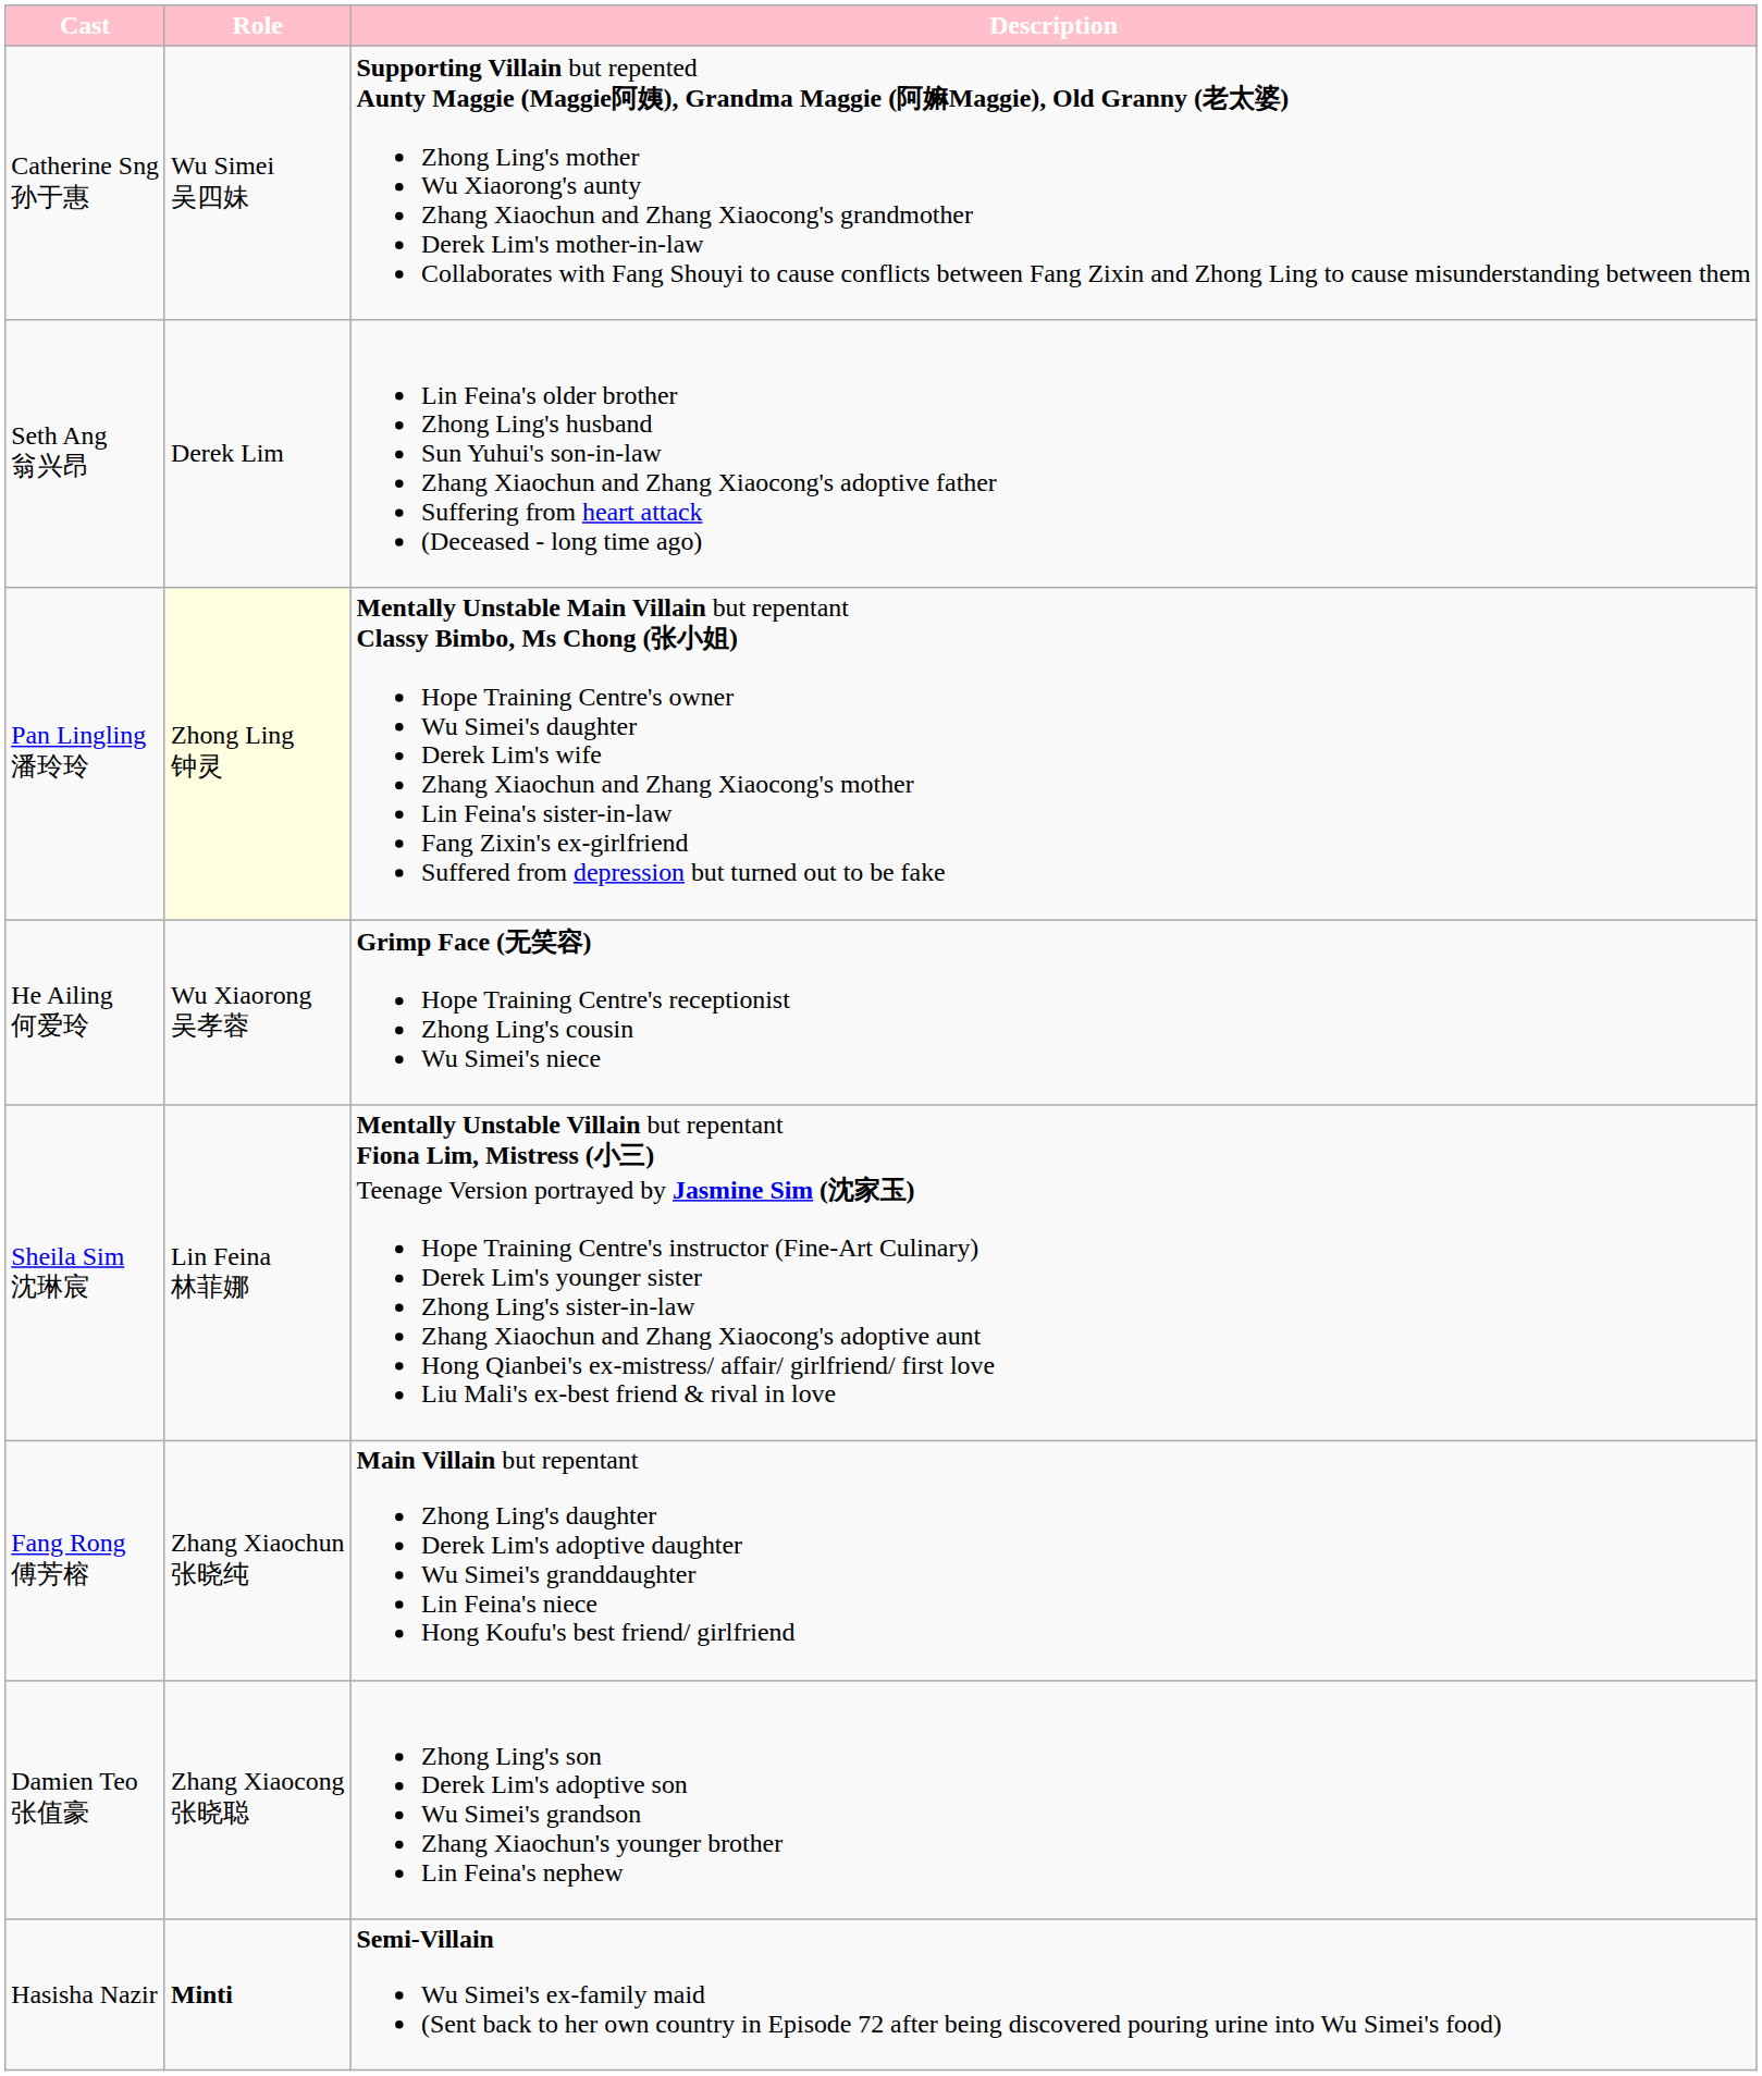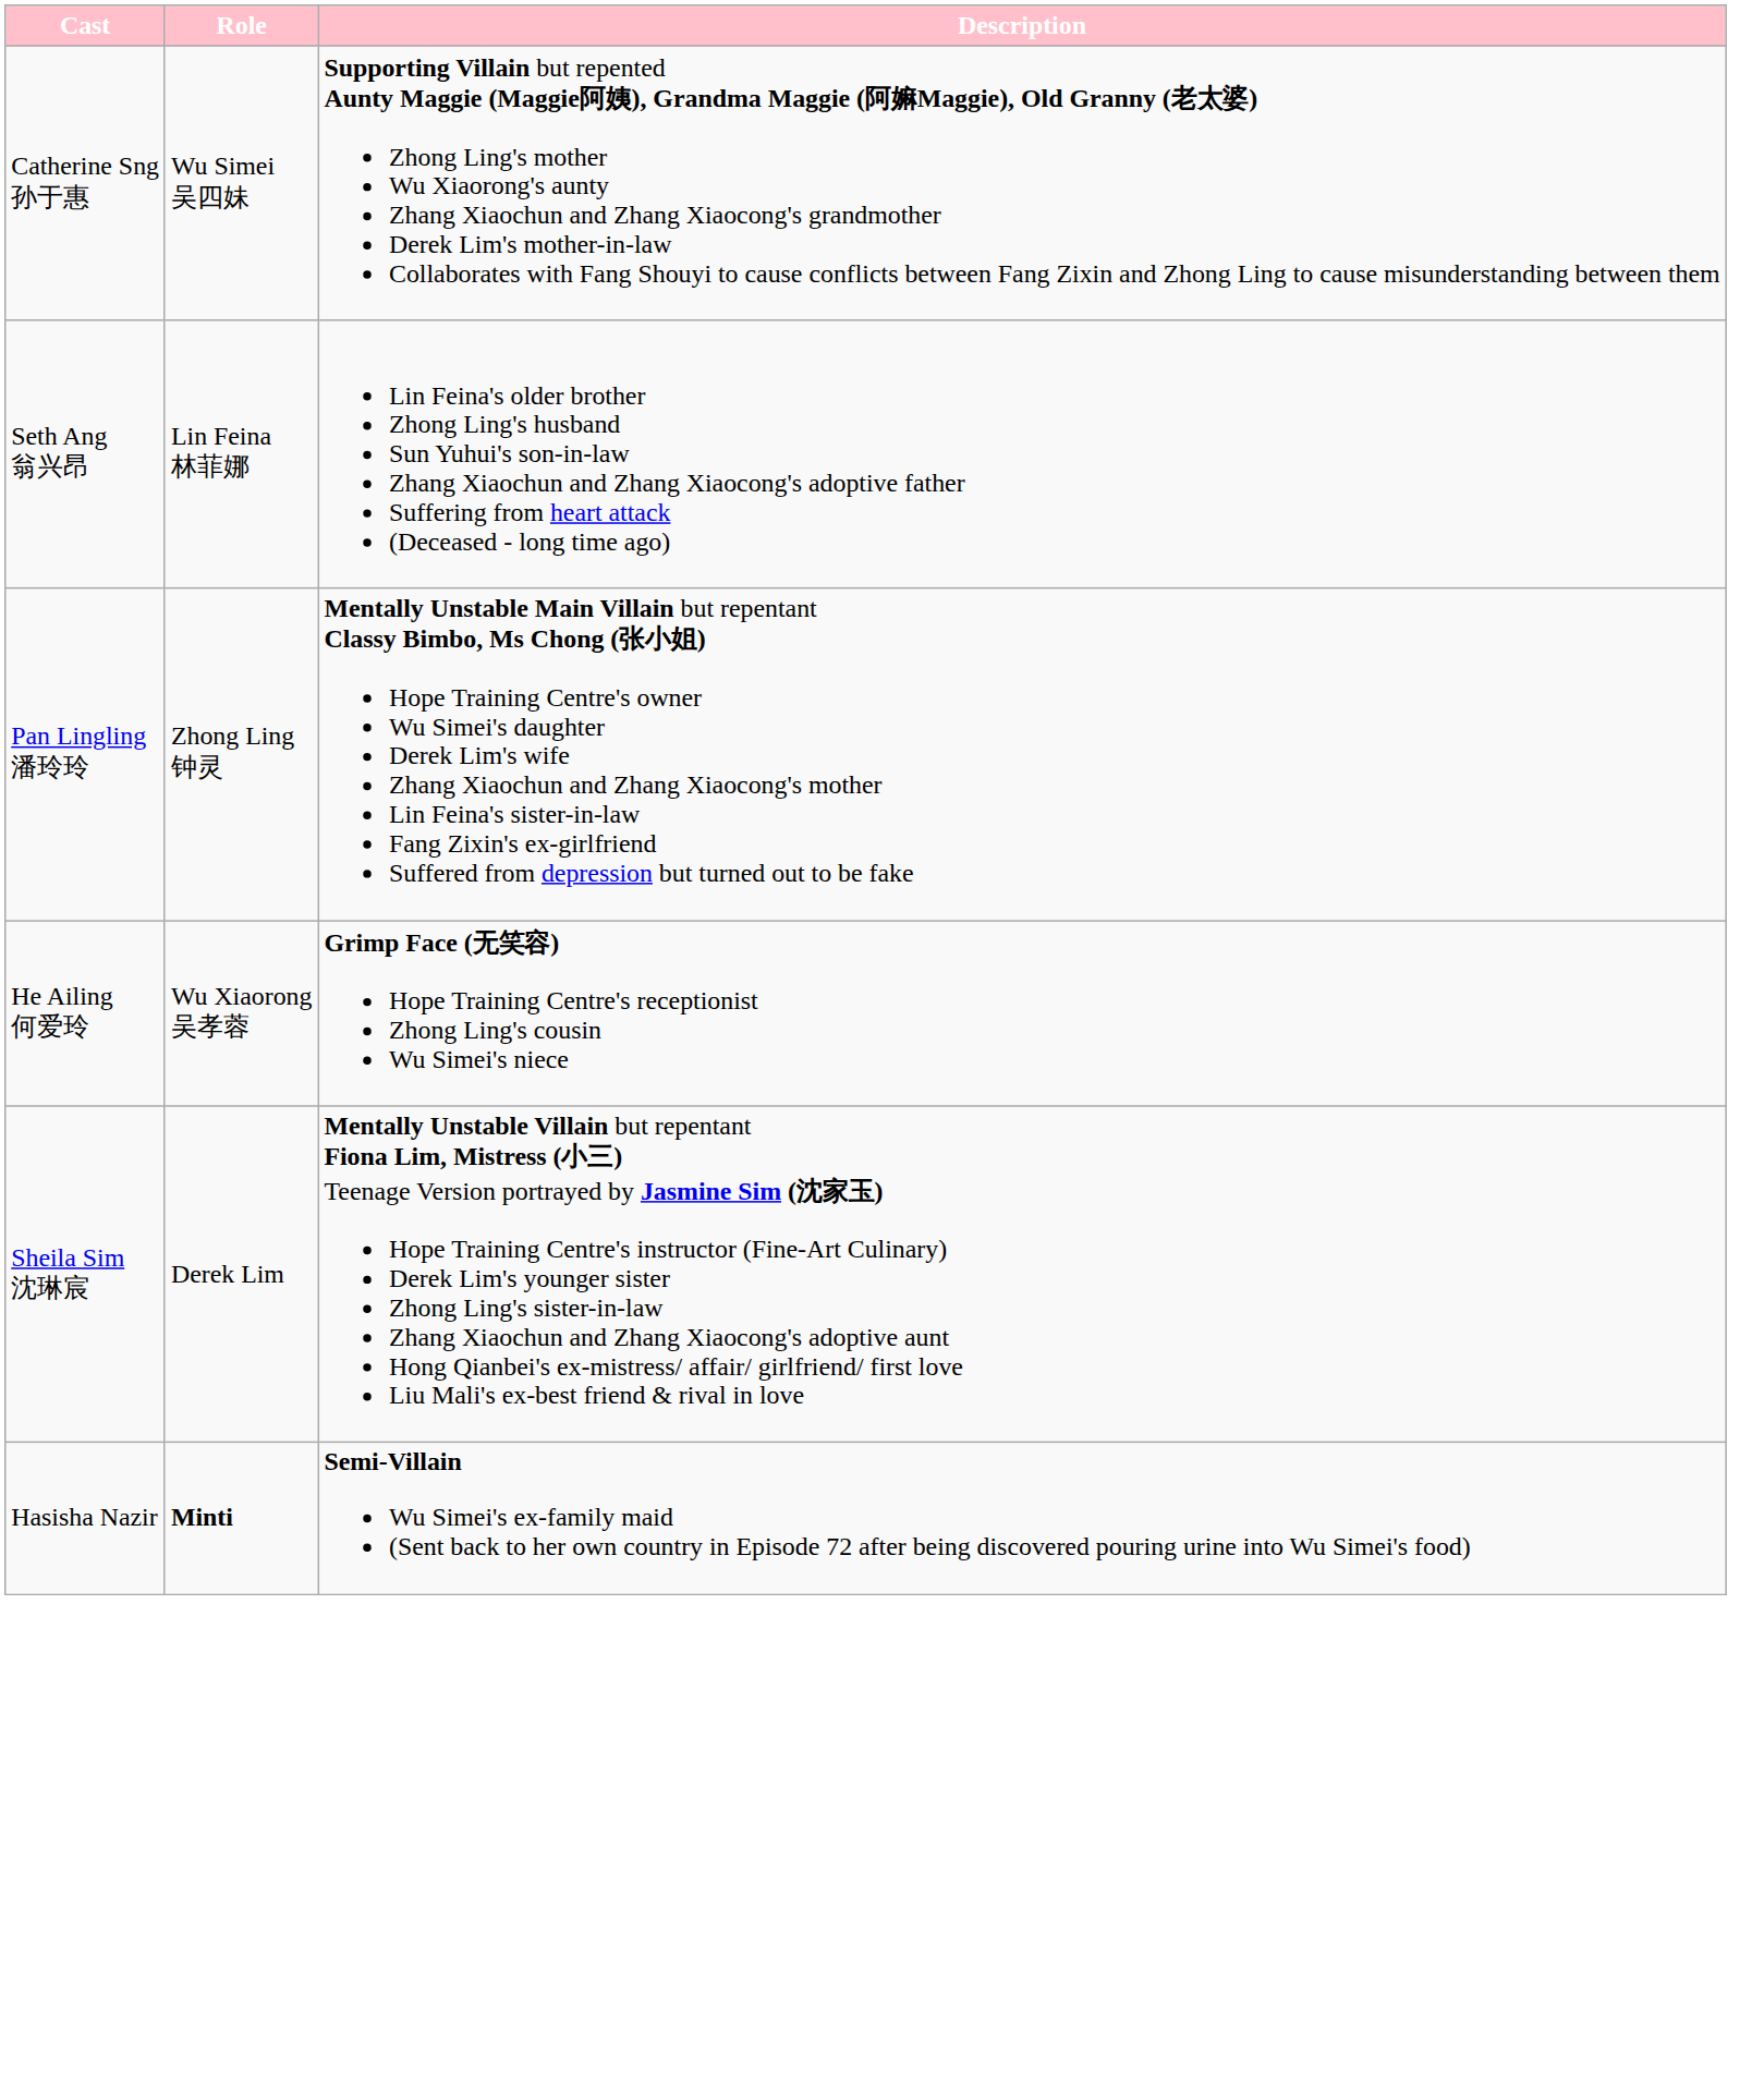 <table class="wikitable">
 <tr>
 <th style="background:pink; color:white">Cast</th>
 <th style="background:pink; color:white">Role</th>
 <th style="background:pink; color:white">Description</th>
 </tr>
 <tr>
 <td>Catherine Sng <br> 孙于惠</td>
 <td>Wu Simei <br> 吴四妹</td>
 <td><strong>Supporting Villain</strong> but repented <br> <strong>Aunty Maggie (Maggie阿姨), Grandma Maggie (阿嫲Maggie), Old Granny (老太婆)</strong><br><ul><li>Zhong Ling's mother</li><li>Wu Xiaorong's aunty</li><li>Zhang Xiaochun and Zhang Xiaocong's grandmother</li><li>Derek Lim's mother-in-law</li><li>Collaborates with Fang Shouyi to cause conflicts between Fang Zixin and Zhong Ling to cause misunderstanding between them</li></ul></td>
 </tr>
 <tr>
 <td>Seth Ang <br> 翁兴昂</td>
-<td>Derek Lim</td>
+<td>Lin Feina <br>  林菲娜</td>
 <td><br><ul><li>Lin Feina's older brother</li><li>Zhong Ling's husband</li><li>Sun Yuhui's son-in-law</li><li>Zhang Xiaochun and Zhang Xiaocong's adoptive father</li><li>Suffering from <a href='#'>heart attack</a></li><li>(Deceased - long time ago)</li></ul></td>
 </tr>
 <tr>
 <td><a href='#'>Pan Lingling</a> <br> 潘玲玲</td>
-<td style="background: lightyellow;">Zhong Ling <br> 钟灵</td>
+<td>Zhong Ling <br> 钟灵</td>
 <td><strong>Mentally Unstable Main Villain</strong> but repentant<br>  <strong>Classy Bimbo, Ms Chong (张小姐)</strong><br><ul><li>Hope Training Centre's owner</li><li>Wu Simei's daughter</li><li>Derek Lim's wife</li><li>Zhang Xiaochun and Zhang Xiaocong's mother</li><li>Lin Feina's sister-in-law</li><li>Fang Zixin's ex-girlfriend</li><li>Suffered from <a href='#'>depression</a> but turned out to be fake</li></ul></td>
 </tr>
 <tr>
 <td>He Ailing <br> 何爱玲</td>
 <td>Wu Xiaorong <br> 吴孝蓉</td>
 <td><strong>Grimp Face (无笑容)</strong><br><ul><li>Hope Training Centre's receptionist</li><li>Zhong Ling's cousin</li><li>Wu Simei's niece</li></ul></td>
 </tr>
 <tr>
 <td><a href='#'>Sheila Sim</a> <br> 沈琳宸</td>
-<td>Lin Feina <br>  林菲娜</td>
+<td>Derek Lim</td>
 <td><strong>Mentally Unstable Villain</strong> but repentant <br><strong>Fiona Lim, Mistress (小三)</strong> <br> Teenage Version portrayed by <strong><a href='#'>Jasmine Sim</a> (沈家玉)</strong><br><ul><li>Hope Training Centre's instructor (Fine-Art Culinary)</li><li>Derek Lim's younger sister</li><li>Zhong Ling's sister-in-law</li><li>Zhang Xiaochun and Zhang Xiaocong's adoptive aunt</li><li>Hong Qianbei's ex-mistress/ affair/ girlfriend/ first love</li><li>Liu Mali's ex-best friend & rival in love</li></ul></td>
-</tr>
-<tr>
-<td><a href='#'>Fang Rong</a> <br> 傅芳榕</td>
-<td>Zhang Xiaochun <br> 张晓纯</td>
-<td><strong>Main Villain</strong> but repentant<br><ul><li>Zhong Ling's daughter</li><li>Derek Lim's adoptive daughter</li><li>Wu Simei's granddaughter</li><li>Lin Feina's niece</li><li>Hong Koufu's best friend/ girlfriend</li></ul></td>
-</tr>
-<tr>
-<td>Damien Teo <br> 张值豪</td>
-<td>Zhang Xiaocong <br> 张晓聪</td>
-<td><br><ul><li>Zhong Ling's son</li><li>Derek Lim's adoptive son</li><li>Wu Simei's grandson</li><li>Zhang Xiaochun's younger brother</li><li>Lin Feina's nephew</li></ul></td>
 </tr>
 <tr>
 <td>Hasisha Nazir</td>
 <td><strong>Minti</strong></td>
 <td><strong>Semi-Villain</strong><br><ul><li>Wu Simei's ex-family maid</li><li>(Sent back to her own country in Episode 72 after being discovered pouring urine into Wu Simei's food)</li></ul></td>
 </tr>
 </table>
